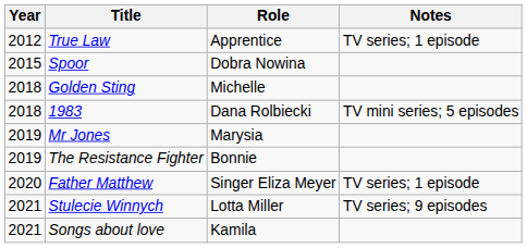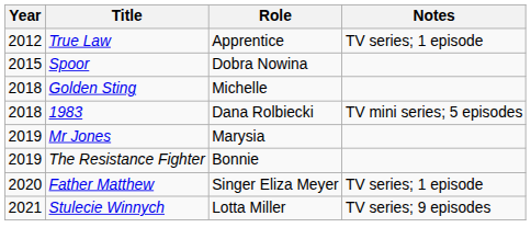 <table class="wikitable sortable">
 <tr>
 <th>Year</th>
 <th>Title</th>
 <th>Role</th>
 <th class="unsortable">Notes</th>
 </tr>
 <tr>
 <td>2012</td>
 <td><em><a href='#'>True Law</a></em></td>
 <td>Apprentice</td>
 <td>TV series; 1 episode</td>
 </tr>
 <tr>
 <td>2015</td>
 <td><em><a href='#'>Spoor</a></em></td>
 <td>Dobra Nowina</td>
 <td></td>
 </tr>
 <tr>
 <td>2018</td>
 <td><em><a href='#'>Golden Sting</a></em></td>
 <td>Michelle</td>
 <td></td>
 </tr>
 <tr>
 <td>2018</td>
 <td><em><a href='#'>1983</a></em></td>
 <td>Dana Rolbiecki</td>
 <td>TV mini series; 5 episodes</td>
 </tr>
 <tr>
 <td>2019</td>
 <td><em><a href='#'>Mr Jones</a></em></td>
 <td>Marysia</td>
 <td></td>
 </tr>
 <tr>
 <td>2019</td>
 <td><em>The Resistance Fighter</em></td>
 <td>Bonnie</td>
 <td></td>
 </tr>
 <tr>
 <td>2020</td>
 <td><em><a href='#'>Father Matthew</a></em></td>
 <td>Singer Eliza Meyer</td>
 <td>TV series; 1 episode</td>
 </tr>
 <tr>
 <td>2021</td>
 <td><em><a href='#'>Stulecie Winnych</a></em></td>
 <td>Lotta Miller</td>
 <td>TV series; 9 episodes</td>
 </tr>
-<tr>
-<td>2021</td>
-<td><em>Songs about love</em></td>
-<td>Kamila</td>
-<td></td>
-</tr>
 </table>
